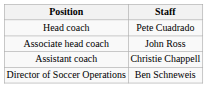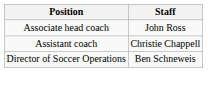 <table class="wikitable" style="text-align:center;">
 <tr>
 <th>Position</th>
 <th>Staff</th>
-</tr>
-<tr>
-<td>Head coach</td>
-<td>Pete Cuadrado</td>
 </tr>
 <tr>
 <td>Associate head coach</td>
 <td>John Ross</td>
 </tr>
 <tr>
 <td>Assistant coach</td>
 <td>Christie Chappell</td>
 </tr>
 <tr>
 <td>Director of Soccer Operations</td>
 <td>Ben Schneweis</td>
 </tr>
 </table>
